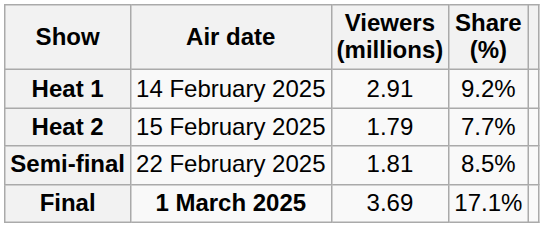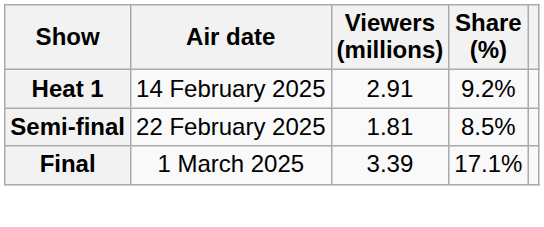 <table class="wikitable plainrowheaders sortable" style="text-align:center">
 <tr>
 <th scope="col">Show</th>
 <th scope="col">Air date</th>
 <th scope="col">Viewers<br>(millions)</th>
 <th scope="col">Share<br>(%)</th>
 <th scope="col"></th>
 </tr>
 <tr>
 <th scope="row">Heat 1</th>
 <td>14 February 2025</td>
 <td>2.91</td>
 <td>9.2%</td>
 <td></td>
 </tr>
 <tr>
-<th scope="row">Heat 2</th>
-<td>15 February 2025</td>
-<td>1.79</td>
-<td>7.7%</td>
-<td></td>
-</tr>
-<tr>
 <th scope="row">Semi-final</th>
 <td>22 February 2025</td>
 <td>1.81</td>
 <td>8.5%</td>
 <td></td>
 </tr>
 <tr>
 <th scope="row">Final</th>
-<td><strong>1 March 2025</strong></td>
-<td>3.69</td>
+<td>1 March 2025</td>
+<td>3.39</td>
 <td>17.1%</td>
 <td></td>
 </tr>
 </table>
